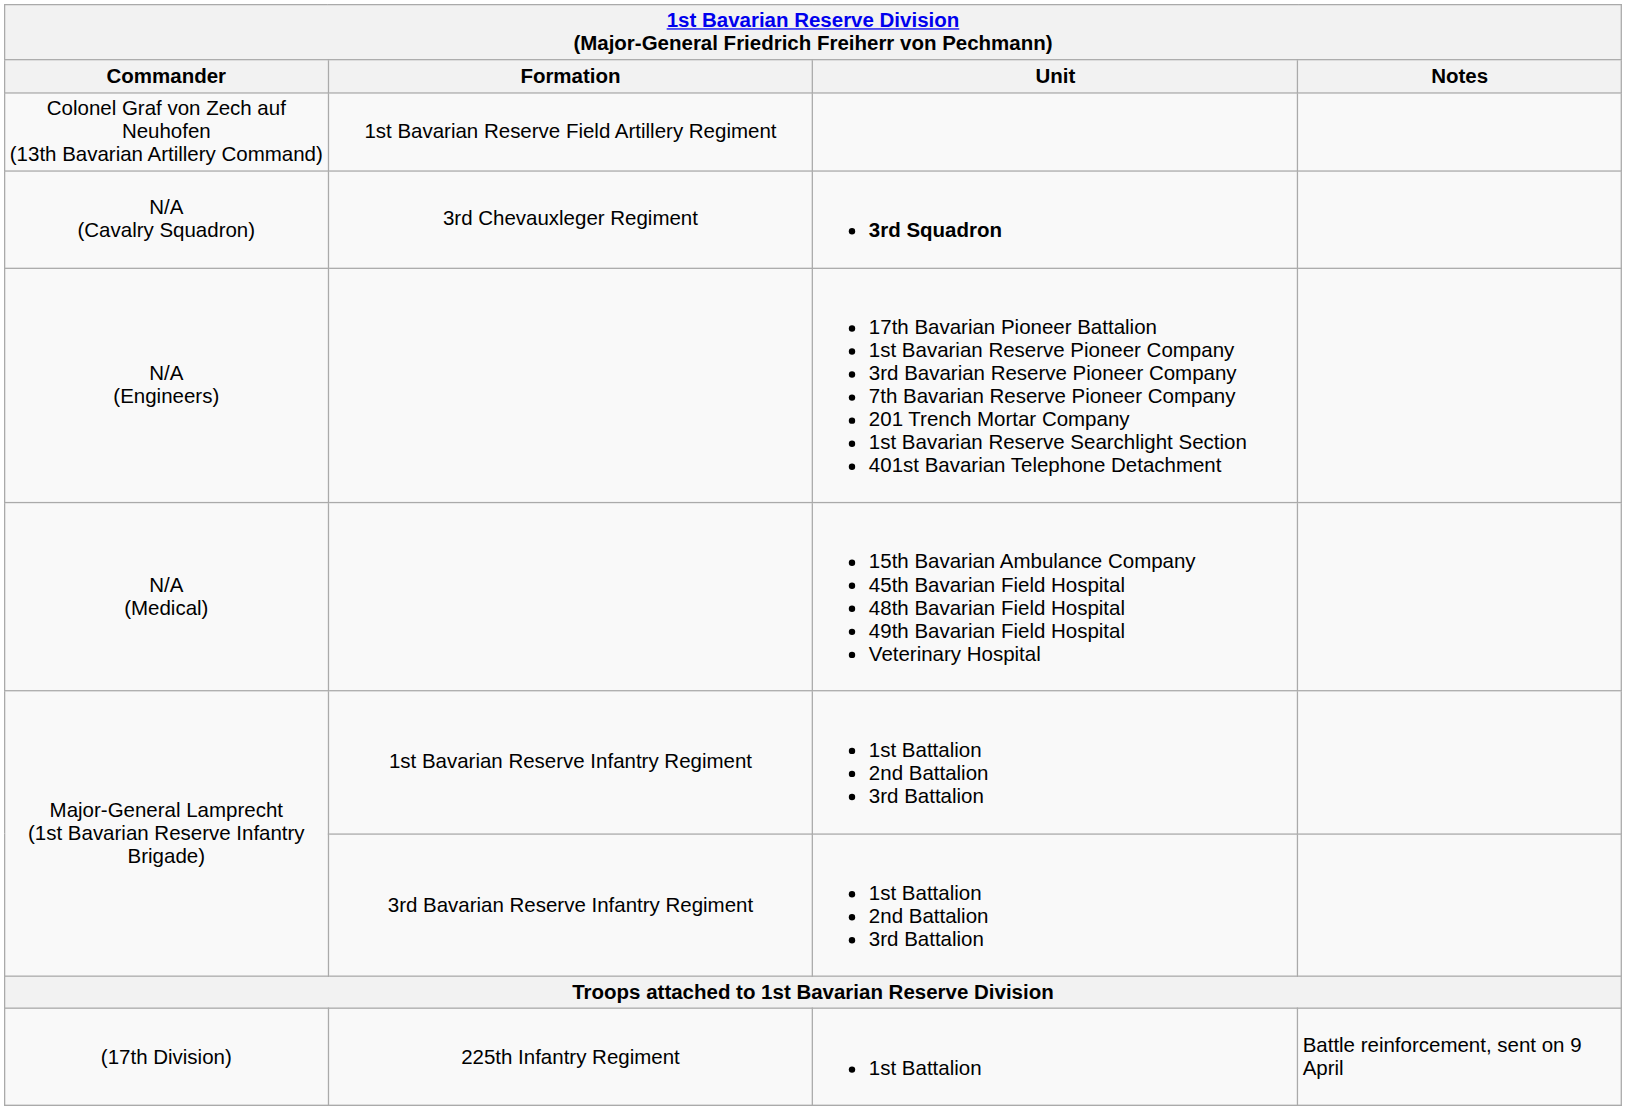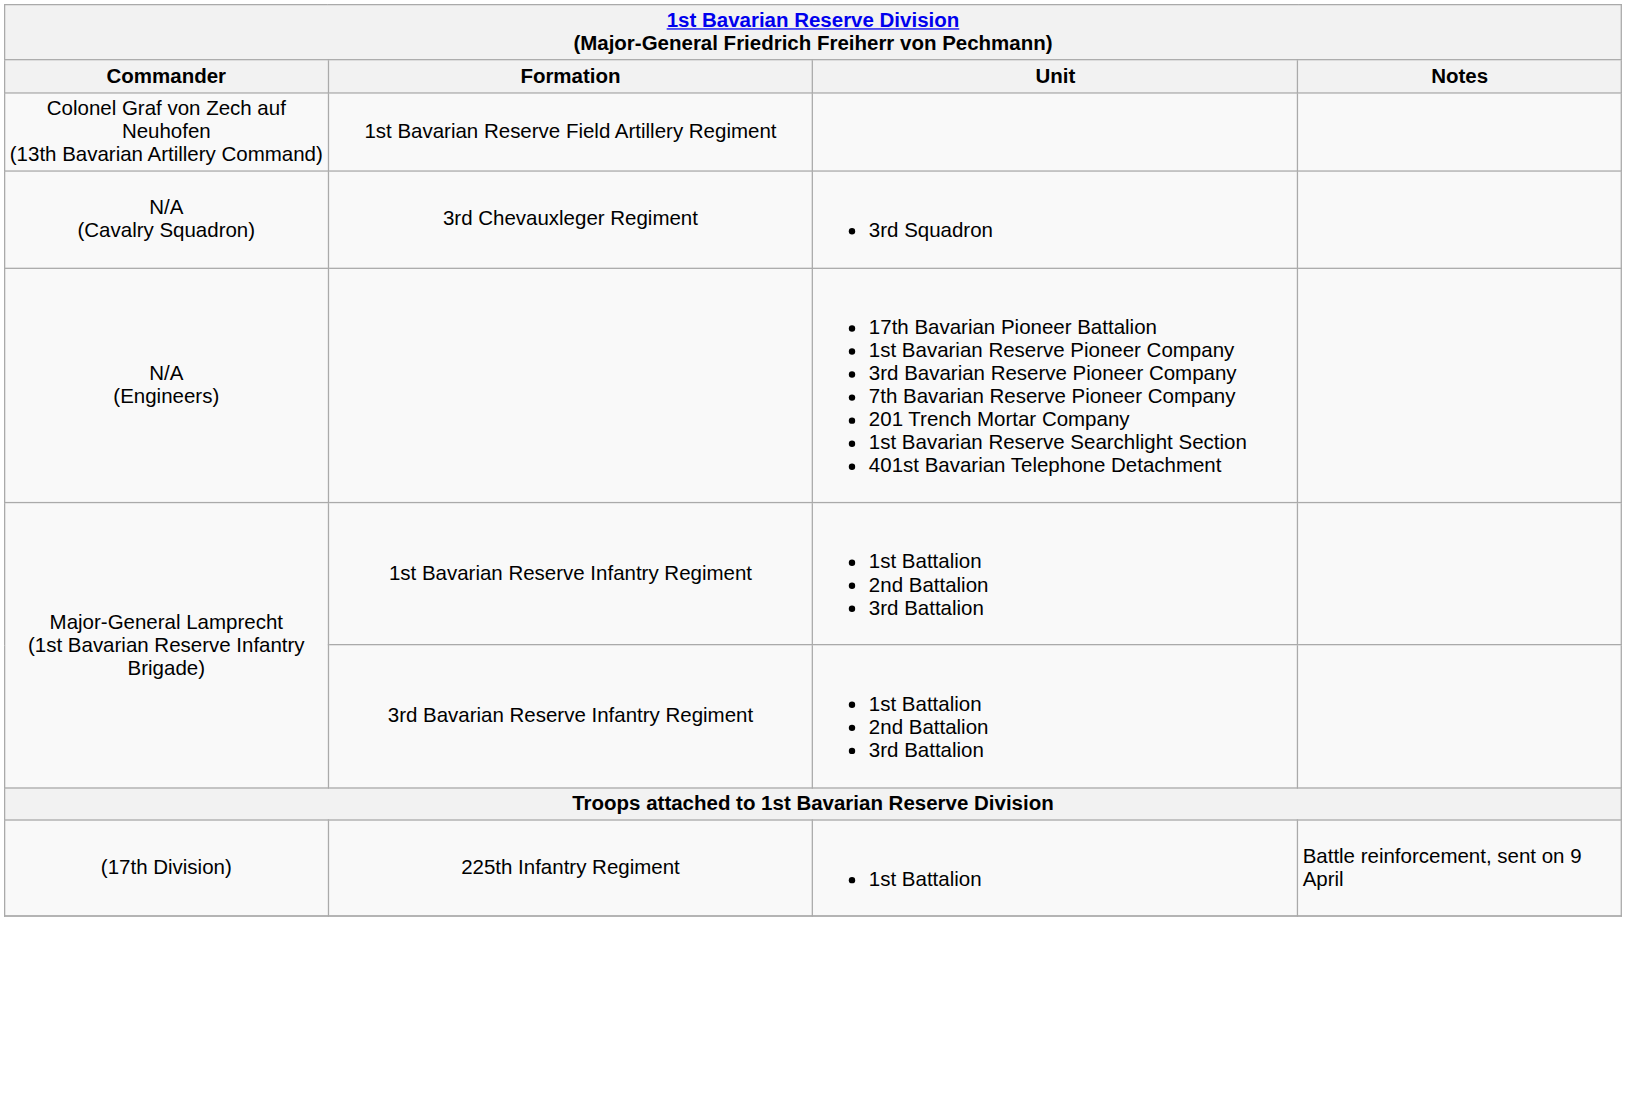 <table class="wikitable" width=100%>
 <tr valign="top">
 <th colspan="4" bgcolor="white"><a href='#'>1st Bavarian Reserve Division</a><br>(Major-General Friedrich Freiherr von Pechmann)</th>
 </tr>
 <tr>
 <th width=20%; align= center rowspan=1>Commander</th>
 <th width=30%; align= center rowspan=1>Formation</th>
 <th width=30%; align= center rowspan=1>Unit</th>
 <th width=20%; align= center rowspan=1>Notes</th>
 </tr>
 <tr>
 <td align= center>Colonel Graf von Zech auf Neuhofen<br>(13th Bavarian Artillery Command)</td>
 <td align= center>1st Bavarian Reserve Field Artillery Regiment</td>
 <td align= left></td>
 <td align= left></td>
 </tr>
 <tr>
 <td align= center>N/A<br>(Cavalry Squadron)</td>
 <td align= center>3rd Chevauxleger Regiment</td>
-<td align= left><strong><br><ul><li>3rd Squadron</li></ul></strong></td>
+<td align= left><br><ul><li>3rd Squadron</li></ul></td>
 <td align= left></td>
 </tr>
 <tr>
 <td align= center>N/A<br>(Engineers)</td>
 <td align= center></td>
 <td align= left><br><ul><li>17th Bavarian Pioneer Battalion</li><li>1st Bavarian Reserve Pioneer Company</li><li>3rd Bavarian Reserve Pioneer Company</li><li>7th Bavarian Reserve Pioneer Company</li><li>201 Trench Mortar Company</li><li>1st Bavarian Reserve Searchlight Section</li><li>401st Bavarian Telephone Detachment</li></ul></td>
-<td align= left></td>
-</tr>
-<tr>
-<td align= center>N/A<br>(Medical)</td>
-<td align= center></td>
-<td align= left><br><ul><li>15th Bavarian Ambulance Company</li><li>45th Bavarian Field Hospital</li><li>48th Bavarian Field Hospital</li><li>49th Bavarian Field Hospital</li><li>Veterinary Hospital</li></ul></td>
 <td align= left></td>
 </tr>
 <tr>
 <td rowspan="2" align= center>Major-General Lamprecht<br>(1st Bavarian Reserve Infantry Brigade)</td>
 <td align= center>1st Bavarian Reserve Infantry Regiment</td>
 <td align= left><br><ul><li>1st Battalion</li><li>2nd Battalion</li><li>3rd Battalion</li></ul></td>
 <td align= left></td>
 </tr>
 <tr>
 <td align= center>3rd Bavarian Reserve Infantry Regiment</td>
 <td align= left><br><ul><li>1st Battalion</li><li>2nd Battalion</li><li>3rd Battalion</li></ul></td>
 <td align= left></td>
 </tr>
 <tr valign="top">
 <th colspan="4" bgcolor="white">Troops attached to 1st Bavarian Reserve Division</th>
 </tr>
 <tr>
 <td align= center>(17th Division)</td>
 <td align= center>225th Infantry Regiment</td>
 <td align= left><br><ul><li>1st Battalion</li></ul></td>
 <td align= left>Battle reinforcement, sent on 9 April</td>
 </tr>
 <tr>
 </tr>
 </table>
